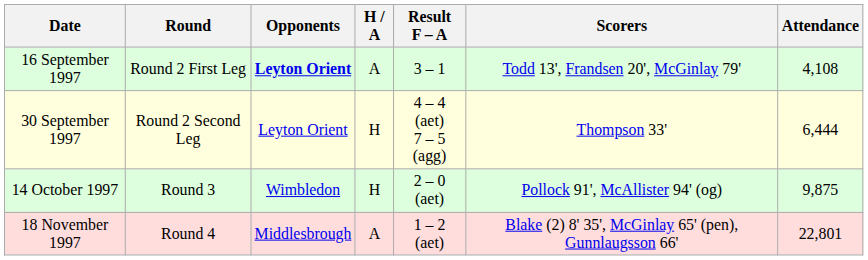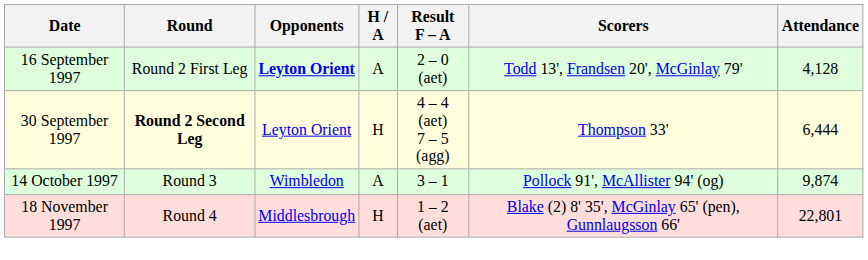 <table class="wikitable" style="text-align:center">
 <tr>
 <th>Date</th>
 <th>Round</th>
 <th>Opponents</th>
 <th>H / A</th>
 <th>Result<br>F – A</th>
 <th>Scorers</th>
 <th>Attendance</th>
 </tr>
 <tr bgcolor="#ddffdd">
 <td>16 September 1997</td>
 <td>Round 2 First Leg</td>
 <td><strong><a href='#'>Leyton Orient</a></strong></td>
 <td>A</td>
-<td>3 – 1</td>
+<td>2 – 0 (aet)</td>
 <td><a href='#'>Todd</a> 13', <a href='#'>Frandsen</a> 20', <a href='#'>McGinlay</a> 79'</td>
-<td>4,108</td>
+<td>4,128</td>
 </tr>
 <tr bgcolor="#ffffdd">
 <td>30 September 1997</td>
-<td>Round 2 Second Leg</td>
+<td><strong>Round 2 Second Leg</strong></td>
 <td><a href='#'>Leyton Orient</a></td>
 <td>H</td>
 <td>4 – 4 (aet)<br>7 – 5 (agg)</td>
 <td><a href='#'>Thompson</a> 33'</td>
 <td>6,444</td>
 </tr>
 <tr bgcolor="#ddffdd">
 <td>14 October 1997</td>
 <td>Round 3</td>
 <td><a href='#'>Wimbledon</a></td>
-<td>H</td>
-<td>2 – 0 (aet)</td>
+<td>A</td>
+<td>3 – 1</td>
 <td><a href='#'>Pollock</a> 91', <a href='#'>McAllister</a> 94' (og)</td>
-<td>9,875</td>
+<td>9,874</td>
 </tr>
 <tr bgcolor="#ffdddd">
 <td>18 November 1997</td>
 <td>Round 4</td>
 <td><a href='#'>Middlesbrough</a></td>
-<td>A</td>
+<td>H</td>
 <td>1 – 2 (aet)</td>
 <td><a href='#'>Blake</a> (2) 8' 35', <a href='#'>McGinlay</a> 65' (pen), <a href='#'>Gunnlaugsson</a> 66'</td>
 <td>22,801</td>
 </tr>
 </table>
